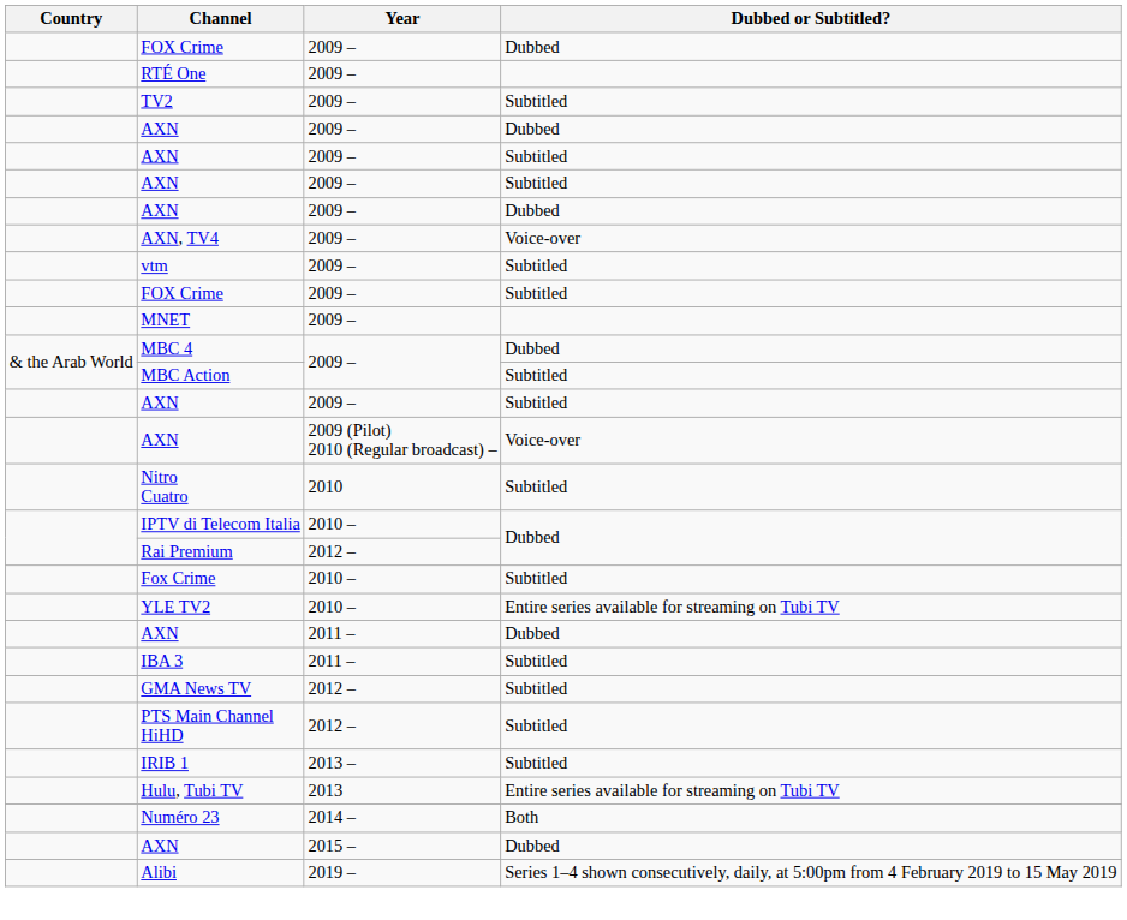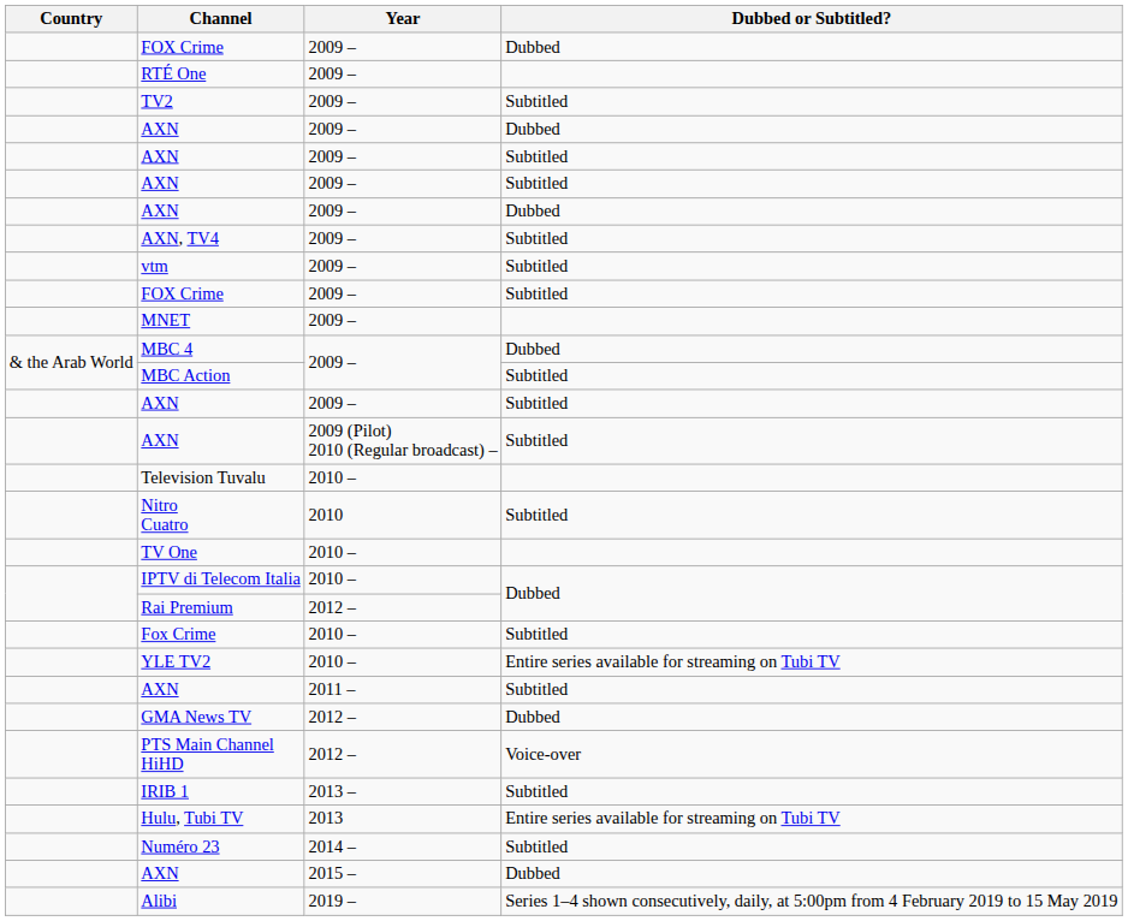 <table class="wikitable">
 <tr>
 <th>Country</th>
 <th>Channel</th>
 <th>Year</th>
 <th>Dubbed or Subtitled?</th>
 </tr>
 <tr>
 <td></td>
 <td><a href='#'>FOX Crime</a></td>
 <td>2009 –</td>
 <td>Dubbed</td>
 </tr>
 <tr>
 <td></td>
 <td><a href='#'>RTÉ One</a></td>
 <td>2009 –</td>
 <td></td>
 </tr>
 <tr>
 <td></td>
 <td><a href='#'>TV2</a></td>
 <td>2009 –</td>
 <td>Subtitled</td>
 </tr>
 <tr>
 <td></td>
 <td><a href='#'>AXN</a></td>
 <td>2009 –</td>
 <td>Dubbed</td>
 </tr>
 <tr>
 <td></td>
 <td><a href='#'>AXN</a></td>
 <td>2009 –</td>
 <td>Subtitled</td>
 </tr>
 <tr>
 <td></td>
 <td><a href='#'>AXN</a></td>
 <td>2009 –</td>
 <td>Subtitled</td>
 </tr>
 <tr>
 <td></td>
 <td><a href='#'>AXN</a></td>
 <td>2009 –</td>
 <td>Dubbed</td>
 </tr>
 <tr>
 <td></td>
 <td><a href='#'>AXN</a>, <a href='#'>TV4</a></td>
 <td>2009 –</td>
-<td>Voice-over</td>
+<td>Subtitled</td>
 </tr>
 <tr>
 <td></td>
 <td><a href='#'>vtm</a></td>
 <td>2009 –</td>
 <td>Subtitled</td>
 </tr>
 <tr>
 <td></td>
 <td><a href='#'>FOX Crime</a></td>
 <td>2009 –</td>
 <td>Subtitled</td>
 </tr>
 <tr>
 <td></td>
 <td><a href='#'>MNET</a></td>
 <td>2009 –</td>
 <td></td>
 </tr>
 <tr>
 <td rowspan=2> & the Arab World</td>
 <td><a href='#'>MBC 4</a><br></td>
 <td rowspan=2>2009 –</td>
 <td>Dubbed</td>
 </tr>
 <tr>
 <td><a href='#'>MBC Action</a></td>
 <td>Subtitled</td>
 </tr>
 <tr>
 <td></td>
 <td><a href='#'>AXN</a></td>
 <td>2009 –</td>
 <td>Subtitled</td>
 </tr>
 <tr>
 <td></td>
 <td><a href='#'>AXN</a></td>
 <td>2009 (Pilot)<br>2010 (Regular broadcast) –</td>
-<td>Voice-over</td>
+<td>Subtitled</td>
+</tr>
+<tr>
+<td></td>
+<td>Television Tuvalu</td>
+<td>2010 –</td>
+<td></td>
 </tr>
 <tr>
 <td></td>
 <td><a href='#'>Nitro</a><br><a href='#'>Cuatro</a></td>
 <td>2010</td>
 <td>Subtitled</td>
+</tr>
+<tr>
+<td></td>
+<td><a href='#'>TV One</a></td>
+<td>2010 –</td>
+<td></td>
 </tr>
 <tr>
 <td rowspan=2></td>
 <td><a href='#'>IPTV di Telecom Italia</a></td>
 <td>2010 –</td>
 <td rowspan=2>Dubbed</td>
 </tr>
 <tr>
 <td><a href='#'>Rai Premium</a></td>
 <td>2012 –</td>
 </tr>
 <tr>
 <td></td>
 <td><a href='#'>Fox Crime</a></td>
 <td>2010 –</td>
 <td>Subtitled</td>
 </tr>
 <tr>
 <td></td>
 <td><a href='#'>YLE TV2</a></td>
 <td>2010 –</td>
 <td>Entire series available for streaming on <a href='#'>Tubi TV</a></td>
 </tr>
 <tr>
 <td></td>
 <td><a href='#'>AXN</a></td>
 <td>2011 –</td>
-<td>Dubbed</td>
-</tr>
-<tr>
-<td></td>
-<td><a href='#'>IBA 3</a></td>
-<td>2011 –</td>
 <td>Subtitled</td>
 </tr>
 <tr>
 <td></td>
 <td><a href='#'>GMA News TV</a></td>
 <td>2012 –</td>
-<td>Subtitled</td>
+<td>Dubbed</td>
 </tr>
 <tr>
 <td></td>
 <td><a href='#'>PTS Main Channel</a><br><a href='#'>HiHD</a></td>
 <td>2012 –</td>
-<td>Subtitled</td>
+<td>Voice-over</td>
 </tr>
 <tr>
 <td></td>
 <td><a href='#'>IRIB 1</a></td>
 <td>2013 –</td>
 <td>Subtitled</td>
 </tr>
 <tr>
 <td></td>
 <td><a href='#'>Hulu</a>, <a href='#'>Tubi TV</a></td>
 <td>2013</td>
 <td>Entire series available for streaming on <a href='#'>Tubi TV</a></td>
 </tr>
 <tr>
 <td></td>
 <td><a href='#'>Numéro 23</a></td>
 <td>2014 –</td>
-<td>Both</td>
+<td>Subtitled</td>
 </tr>
 <tr>
 <td></td>
 <td><a href='#'>AXN</a></td>
 <td>2015 –</td>
 <td>Dubbed</td>
 </tr>
 <tr>
 <td></td>
 <td><a href='#'>Alibi</a></td>
 <td>2019 –</td>
 <td>Series 1–4 shown consecutively, daily, at 5:00pm from 4 February 2019 to 15 May 2019</td>
 </tr>
 </table>
